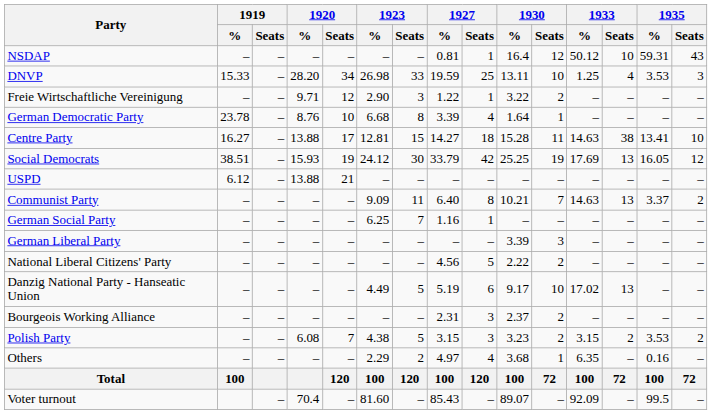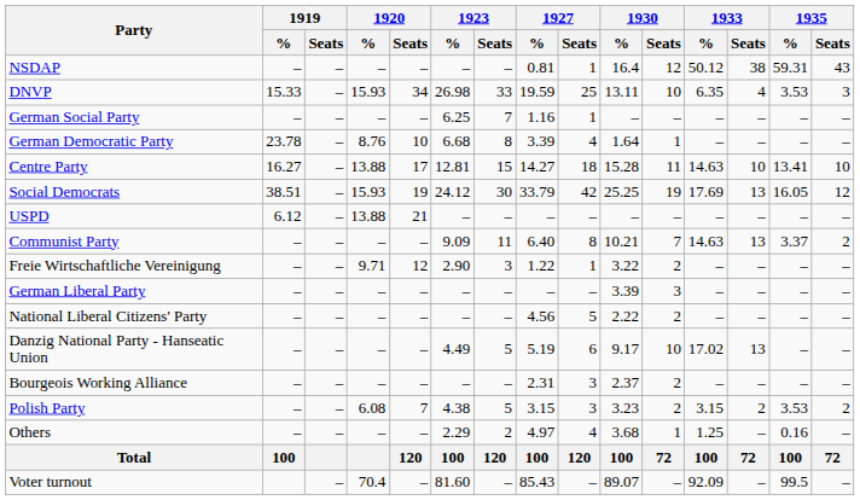 <table class=wikitable style=text-align:right>
 <tr>
 <th rowspan=2>Party</th>
 <th colspan=2>1919</th>
 <th colspan=2><a href='#'>1920</a></th>
 <th colspan=2><a href='#'>1923</a></th>
 <th colspan=2><a href='#'>1927</a></th>
 <th colspan=2><a href='#'>1930</a></th>
 <th colspan=2><a href='#'>1933</a></th>
 <th colspan=2><a href='#'>1935</a></th>
 </tr>
 <tr>
 <th>%</th>
 <th>Seats</th>
 <th>%</th>
 <th>Seats</th>
 <th>%</th>
 <th>Seats</th>
 <th>%</th>
 <th>Seats</th>
 <th>%</th>
 <th>Seats</th>
 <th>%</th>
 <th>Seats</th>
 <th>%</th>
 <th>Seats</th>
 </tr>
 <tr>
 <td align=left><a href='#'>NSDAP</a></td>
 <td>–</td>
 <td>–</td>
 <td>–</td>
 <td>–</td>
 <td>–</td>
 <td>–</td>
 <td>0.81</td>
 <td>1</td>
 <td>16.4</td>
 <td>12</td>
 <td>50.12</td>
-<td>10</td>
+<td>38</td>
 <td>59.31</td>
 <td>43</td>
 </tr>
 <tr>
 <td align=left><a href='#'>DNVP</a></td>
 <td>15.33</td>
 <td>–</td>
-<td>28.20</td>
+<td>15.93</td>
 <td>34</td>
 <td>26.98</td>
 <td>33</td>
 <td>19.59</td>
 <td>25</td>
 <td>13.11</td>
 <td>10</td>
-<td>1.25</td>
+<td>6.35</td>
 <td>4</td>
 <td>3.53</td>
 <td>3</td>
 </tr>
 <tr>
-<td align=left>Freie Wirtschaftliche Vereinigung</td>
+<td align=left><a href='#'>German Social Party</a></td>
 <td>–</td>
 <td>–</td>
-<td>9.71</td>
-<td>12</td>
-<td>2.90</td>
-<td>3</td>
-<td>1.22</td>
+<td>–</td>
+<td>–</td>
+<td>6.25</td>
+<td>7</td>
+<td>1.16</td>
 <td>1</td>
-<td>3.22</td>
-<td>2</td>
+<td>–</td>
+<td>–</td>
 <td>–</td>
 <td>–</td>
 <td>–</td>
 <td>–</td>
 </tr>
 <tr>
 <td align=left><a href='#'>German Democratic Party</a></td>
 <td>23.78</td>
 <td>–</td>
 <td>8.76</td>
 <td>10</td>
 <td>6.68</td>
 <td>8</td>
 <td>3.39</td>
 <td>4</td>
 <td>1.64</td>
 <td>1</td>
 <td>–</td>
 <td>–</td>
 <td>–</td>
 <td>–</td>
 </tr>
 <tr>
 <td align=left><a href='#'>Centre Party</a></td>
 <td>16.27</td>
 <td>–</td>
 <td>13.88</td>
 <td>17</td>
 <td>12.81</td>
 <td>15</td>
 <td>14.27</td>
 <td>18</td>
 <td>15.28</td>
 <td>11</td>
 <td>14.63</td>
-<td>38</td>
+<td>10</td>
 <td>13.41</td>
 <td>10</td>
 </tr>
 <tr>
 <td align=left><a href='#'>Social Democrats</a></td>
 <td>38.51</td>
 <td>–</td>
 <td>15.93</td>
 <td>19</td>
 <td>24.12</td>
 <td>30</td>
 <td>33.79</td>
 <td>42</td>
 <td>25.25</td>
 <td>19</td>
 <td>17.69</td>
 <td>13</td>
 <td>16.05</td>
 <td>12</td>
 </tr>
 <tr>
 <td align=left><a href='#'>USPD</a></td>
 <td>6.12</td>
 <td>–</td>
 <td>13.88</td>
 <td>21</td>
 <td>–</td>
 <td>–</td>
 <td>–</td>
 <td>–</td>
 <td>–</td>
 <td>–</td>
 <td>–</td>
 <td>–</td>
 <td>–</td>
 <td>–</td>
 </tr>
 <tr>
 <td align=left><a href='#'>Communist Party</a></td>
 <td>–</td>
 <td>–</td>
 <td>–</td>
 <td>–</td>
 <td>9.09</td>
 <td>11</td>
 <td>6.40</td>
 <td>8</td>
 <td>10.21</td>
 <td>7</td>
 <td>14.63</td>
 <td>13</td>
 <td>3.37</td>
 <td>2</td>
 </tr>
 <tr>
-<td align=left><a href='#'>German Social Party</a></td>
+<td align=left>Freie Wirtschaftliche Vereinigung</td>
 <td>–</td>
 <td>–</td>
-<td>–</td>
-<td>–</td>
-<td>6.25</td>
-<td>7</td>
-<td>1.16</td>
+<td>9.71</td>
+<td>12</td>
+<td>2.90</td>
+<td>3</td>
+<td>1.22</td>
 <td>1</td>
-<td>–</td>
-<td>–</td>
+<td>3.22</td>
+<td>2</td>
 <td>–</td>
 <td>–</td>
 <td>–</td>
 <td>–</td>
 </tr>
 <tr>
 <td align=left><a href='#'>German Liberal Party</a></td>
 <td>–</td>
 <td>–</td>
 <td>–</td>
 <td>–</td>
 <td>–</td>
 <td>–</td>
 <td>–</td>
 <td>–</td>
 <td>3.39</td>
 <td>3</td>
 <td>–</td>
 <td>–</td>
 <td>–</td>
 <td>–</td>
 </tr>
 <tr>
 <td align=left>National Liberal Citizens' Party</td>
 <td>–</td>
 <td>–</td>
 <td>–</td>
 <td>–</td>
 <td>–</td>
 <td>–</td>
 <td>4.56</td>
 <td>5</td>
 <td>2.22</td>
 <td>2</td>
 <td>–</td>
 <td>–</td>
 <td>–</td>
 <td>–</td>
 </tr>
 <tr>
 <td align=left>Danzig National Party - Hanseatic Union</td>
 <td>–</td>
 <td>–</td>
 <td>–</td>
 <td>–</td>
 <td>4.49</td>
 <td>5</td>
 <td>5.19</td>
 <td>6</td>
 <td>9.17</td>
 <td>10</td>
 <td>17.02</td>
 <td>13</td>
 <td>–</td>
 <td>–</td>
 </tr>
 <tr>
 <td align=left>Bourgeois Working Alliance</td>
 <td>–</td>
 <td>–</td>
 <td>–</td>
 <td>–</td>
 <td>–</td>
 <td>–</td>
 <td>2.31</td>
 <td>3</td>
 <td>2.37</td>
 <td>2</td>
 <td>–</td>
 <td>–</td>
 <td>–</td>
 <td>–</td>
 </tr>
 <tr>
 <td align=left><a href='#'>Polish Party</a></td>
 <td>–</td>
 <td>–</td>
 <td>6.08</td>
 <td>7</td>
 <td>4.38</td>
 <td>5</td>
 <td>3.15</td>
 <td>3</td>
 <td>3.23</td>
 <td>2</td>
 <td>3.15</td>
 <td>2</td>
 <td>3.53</td>
 <td>2</td>
 </tr>
 <tr>
 <td align=left>Others</td>
 <td>–</td>
 <td>–</td>
 <td>–</td>
 <td>–</td>
 <td>2.29</td>
 <td>2</td>
 <td>4.97</td>
 <td>4</td>
 <td>3.68</td>
 <td>1</td>
-<td>6.35</td>
+<td>1.25</td>
 <td>–</td>
 <td>0.16</td>
 <td>–</td>
 </tr>
 <tr>
 <th align=left>Total</th>
 <th>100</th>
 <th></th>
 <th 100></th>
 <th>120</th>
 <th>100</th>
 <th>120</th>
 <th>100</th>
 <th>120</th>
 <th>100</th>
 <th>72</th>
 <th>100</th>
 <th>72</th>
 <th>100</th>
 <th>72</th>
 </tr>
 <tr align=right>
 <td align=left>Voter turnout</td>
 <td></td>
 <td>–</td>
 <td>70.4</td>
 <td>–</td>
 <td>81.60</td>
 <td>–</td>
 <td>85.43</td>
 <td>–</td>
 <td>89.07</td>
 <td>–</td>
 <td>92.09</td>
 <td>–</td>
 <td>99.5</td>
 <td>–</td>
 </tr>
 </table>
